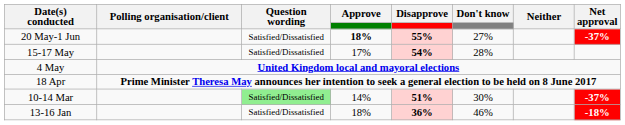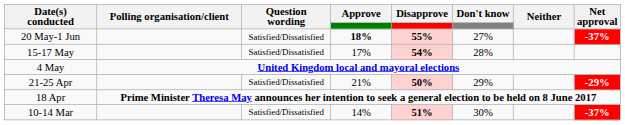 <table class="wikitable collapsible sortable" style="text-align:center;font-size:95%;line-height:14px;">
 <tr>
 <th style="width:125px;" rowspan="2">Date(s)<br>conducted</th>
 <th style="width:200px;" rowspan="2">Polling organisation/client</th>
 <th style="width:120px;" rowspan="2">Question<br>wording</th>
 <th class="unsortable" style="width:80px;">Approve</th>
 <th class="unsortable" style="width: 80px;">Disapprove</th>
 <th class="unsortable" style="width:80px;">Don't know</th>
 <th class="unsortable" style="width:80px;"rowspan="2">Neither</th>
 <th class="unsortable" style="width:20px;" rowspan="2">Net approval</th>
 </tr>
 <tr>
 <th class="unsortable" style="background:green;width:60px;"></th>
 <th class="unsortable" style="background:red;width:60px;"></th>
 <th class="unsortable" style="background:grey;width:60px;"></th>
 </tr>
 <tr>
 <td>20 May-1 Jun</td>
 <td></td>
 <td><small>Satisfied/Dissatisfied</small></td>
 <td><strong>18%</strong></td>
 <td style="background:#FFD2D2"><strong>55%</strong></td>
 <td>27%</td>
 <td></td>
 <td style="background:red;color:white;"><strong>-37%</strong></td>
 </tr>
 <tr>
 <td>15-17 May</td>
 <td></td>
 <td><small>Satisfied/Dissatisfied</small></td>
 <td>17%</td>
 <td style="background:#FFD2D2"><strong>54%</strong></td>
 <td>28%</td>
 <td></td>
 </tr>
 <tr>
 <td>4 May</td>
 <td colspan="7"><strong><a href='#'>United Kingdom local and mayoral elections</a></strong></td>
 </tr>
 <tr>
+<td>21-25 Apr</td>
+<td></td>
+<td><small>Satisfied/Dissatisfied</small></td>
+<td>21%</td>
+<td style="background:#FFD2D2"><strong>50%</strong></td>
+<td>29%</td>
+<td></td>
+<td style="background:red;color:white;"><strong>-29%</strong></td>
+</tr>
+<tr>
 <td>18 Apr</td>
 <td colspan="7"><strong>Prime Minister <a href='#'>Theresa May</a> announces her intention to seek a general election to be held on 8 June 2017</strong></td>
 </tr>
 <tr>
 <td>10-14 Mar</td>
 <td></td>
-<td style="background: lightgreen;"><small>Satisfied/Dissatisfied</small></td>
+<td><small>Satisfied/Dissatisfied</small></td>
 <td>14%</td>
 <td style="background:#FFD2D2"><strong>51%</strong></td>
 <td>30%</td>
 <td></td>
 <td style="background:red;color:white;"><strong>-37%</strong></td>
 </tr>
-<tr>
-<td>13-16 Jan</td>
-<td></td>
-<td><small>Satisfied/Dissatisfied</small></td>
-<td>18%</td>
-<td style="background:#FFD2D2"><strong>36%</strong></td>
-<td>46%</td>
-<td></td>
-<td style="background:red;color:white;"><strong>-18%</strong></td>
-</tr>
 </table>
